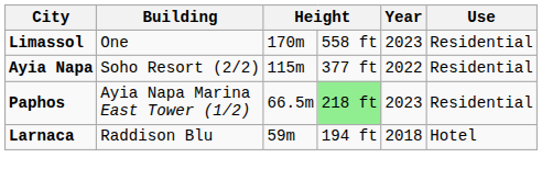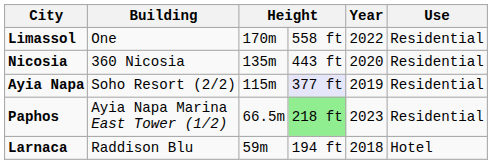 <table class="wikitable">
 <tr>
 <th>City</th>
 <th>Building</th>
 <th colspan="2">Height</th>
 <th>Year</th>
 <th>Use</th>
 </tr>
 <tr>
 <td><strong>Limassol</strong></td>
 <td>One</td>
 <td>170m</td>
 <td>558 ft</td>
-<td>2023</td>
+<td>2022</td>
+<td>Residential</td>
+</tr>
+<tr>
+<td><strong>Nicosia</strong></td>
+<td>360 Nicosia</td>
+<td>135m</td>
+<td>443 ft</td>
+<td>2020</td>
 <td>Residential</td>
 </tr>
 <tr>
 <td><strong>Ayia Napa</strong></td>
 <td>Soho Resort (2/2)</td>
 <td>115m</td>
-<td>377 ft</td>
-<td>2022</td>
+<td style="background: lavender;">377 ft</td>
+<td>2019</td>
 <td>Residential</td>
 </tr>
 <tr>
 <td><strong>Paphos</strong></td>
 <td>Ayia Napa Marina<br><em>East Tower (1/2)</em></td>
 <td>66.5m</td>
 <td style="background: lightgreen;">218 ft</td>
 <td>2023</td>
 <td>Residential</td>
 </tr>
 <tr>
 <td><strong>Larnaca</strong></td>
 <td>Raddison Blu</td>
 <td>59m</td>
 <td>194 ft</td>
 <td>2018</td>
 <td>Hotel</td>
 </tr>
 </table>
